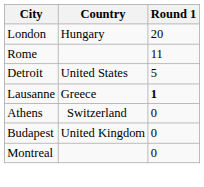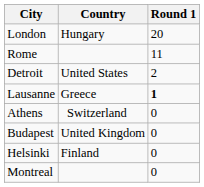 <table class=wikitable>
 <tr>
 <th>City</th>
 <th>Country</th>
 <th>Round 1</th>
 </tr>
 <tr>
 <td>London</td>
 <td>  Hungary</td>
 <td>20</td>
 </tr>
 <tr>
 <td>Rome</td>
 <td></td>
 <td>11</td>
 </tr>
 <tr>
 <td>Detroit</td>
 <td> United States</td>
-<td>5</td>
+<td>2</td>
 </tr>
 <tr>
 <td>Lausanne</td>
 <td> Greece</td>
 <td><strong>1</strong></td>
 </tr>
 <tr>
 <td>Athens</td>
 <td>  Switzerland</td>
 <td>0</td>
 </tr>
 <tr>
 <td>Budapest</td>
 <td> United Kingdom</td>
 <td>0</td>
 </tr>
 <tr>
+<td>Helsinki</td>
+<td> Finland</td>
+<td>0</td>
+</tr>
+<tr>
 <td>Montreal</td>
 <td></td>
 <td>0</td>
 </tr>
 </table>
